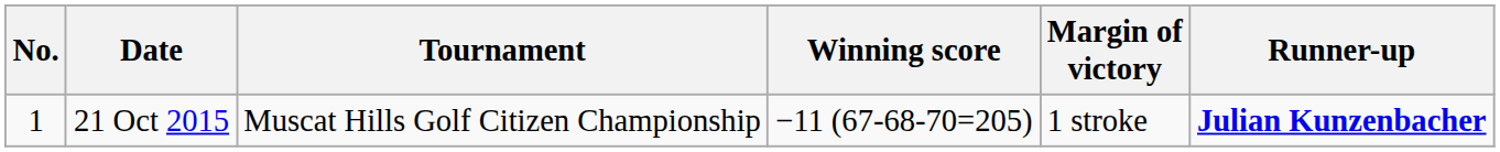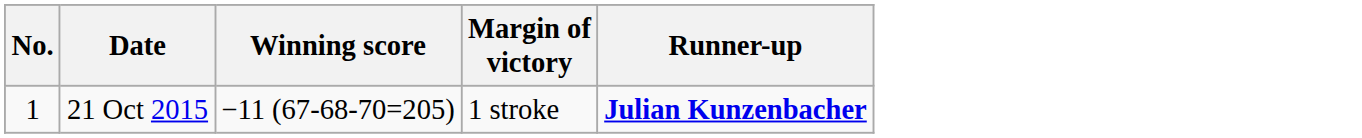 <table class="wikitable" style="font-size:95%;">
 <tr>
 <th>No.</th>
 <th>Date</th>
-<th>Tournament</th>
 <th>Winning score</th>
 <th>Margin of<br>victory</th>
 <th>Runner-up</th>
 </tr>
 <tr>
 <td align=center>1</td>
 <td align=right>21 Oct <a href='#'>2015</a></td>
-<td>Muscat Hills Golf Citizen Championship</td>
 <td>−11 (67-68-70=205)</td>
 <td>1 stroke</td>
 <td><strong> <a href='#'>Julian Kunzenbacher</a></strong></td>
 </tr>
 </table>
